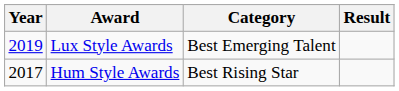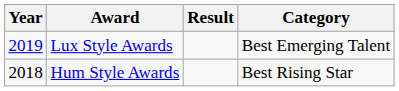 <table class="wikitable sortable">
 <tr>
 <th>Year</th>
 <th>Award</th>
+<th>Result</th>
 <th>Category</th>
-<th>Result</th>
 </tr>
 <tr>
 <td><a href='#'>2019</a></td>
 <td><a href='#'>Lux Style Awards</a></td>
+<td></td>
 <td>Best Emerging Talent</td>
-<td></td>
 </tr>
 <tr>
-<td>2017</td>
+<td>2018</td>
 <td><a href='#'>Hum Style Awards</a></td>
+<td></td>
 <td>Best Rising Star</td>
-<td></td>
 </tr>
 </table>
